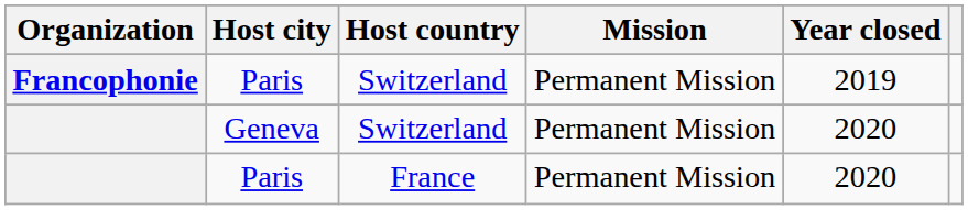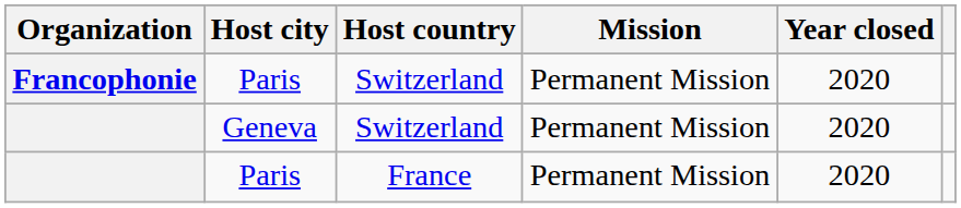 <table class="wikitable plainrowheaders" style="text-align:center;">
 <tr>
 <th scope="col">Organization</th>
 <th scope="col">Host city</th>
 <th scope="col">Host country</th>
 <th scope="col">Mission</th>
 <th scope="col">Year closed</th>
 <th scope="col"></th>
 </tr>
 <tr>
 <th scope="row"> <a href='#'>Francophonie</a></th>
 <td><a href='#'>Paris</a></td>
 <td><a href='#'>Switzerland</a></td>
 <td>Permanent Mission</td>
-<td>2019</td>
+<td>2020</td>
 <td></td>
 </tr>
 <tr>
 <th scope="row"></th>
 <td><a href='#'>Geneva</a></td>
 <td><a href='#'>Switzerland</a></td>
 <td>Permanent Mission</td>
 <td>2020</td>
 <td></td>
 </tr>
 <tr>
 <th scope="row"></th>
 <td><a href='#'>Paris</a></td>
 <td><a href='#'>France</a></td>
 <td>Permanent Mission</td>
 <td>2020</td>
 <td></td>
 </tr>
 </table>
